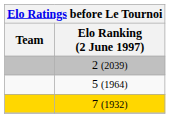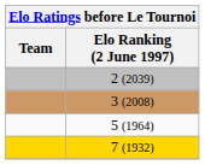 <table class="wikitable" style="text-align: left;">
 <tr>
 <th colspan="2"><a href='#'>Elo Ratings</a> before Le Tournoi</th>
 </tr>
 <tr>
 <th>Team</th>
 <th>Elo Ranking<br>(2 June 1997)</th>
 </tr>
 <tr style="background:silver">
 <td></td>
 <td align="center">2 <small>(2039)</small></td>
 </tr>
+<tr style="background:#c96">
+<td></td>
+<td align="center">3 <small>(2008)</small></td>
+</tr>
 <tr>
 <td></td>
 <td align="center">5 <small>(1964)</small></td>
 </tr>
 <tr style="background:gold">
 <td></td>
 <td align="center">7 <small>(1932)</small></td>
 </tr>
 <tr>
 </tr>
 </table>
